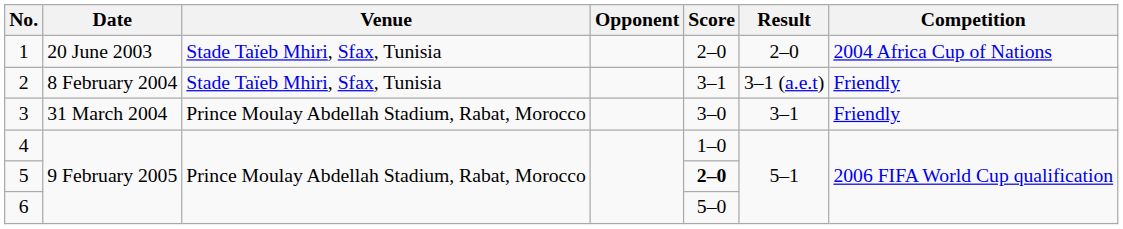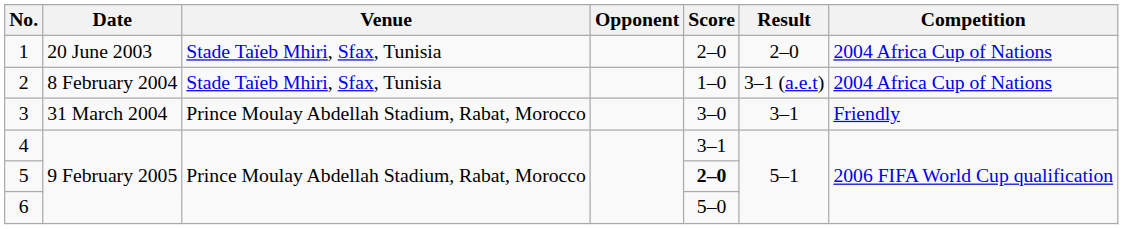 <table class="wikitable sortable">
 <tr>
 <th scope="col">No.</th>
 <th scope="col">Date</th>
 <th scope="col">Venue</th>
 <th scope="col">Opponent</th>
 <th scope="col">Score</th>
 <th scope="col">Result</th>
 <th scope="col">Competition</th>
 </tr>
 <tr>
 <td align="center">1</td>
 <td>20 June 2003</td>
 <td><a href='#'>Stade Taïeb Mhiri</a>, <a href='#'>Sfax</a>, Tunisia</td>
 <td></td>
 <td align="center">2–0</td>
 <td align="center">2–0</td>
 <td><a href='#'>2004 Africa Cup of Nations</a></td>
 </tr>
 <tr>
 <td align="center">2</td>
 <td>8 February 2004</td>
 <td><a href='#'>Stade Taïeb Mhiri</a>, <a href='#'>Sfax</a>, Tunisia</td>
 <td></td>
-<td align="center">3–1</td>
+<td align="center">1–0</td>
 <td align="center">3–1 (<a href='#'>a.e.t</a>)</td>
-<td><a href='#'>Friendly</a></td>
+<td><a href='#'>2004 Africa Cup of Nations</a></td>
 </tr>
 <tr>
 <td align="center">3</td>
 <td>31 March 2004</td>
 <td>Prince Moulay Abdellah Stadium, Rabat, Morocco</td>
 <td></td>
 <td align="center">3–0</td>
 <td align="center">3–1</td>
 <td><a href='#'>Friendly</a></td>
 </tr>
 <tr>
 <td align="center">4</td>
 <td rowspan="3">9 February 2005</td>
 <td rowspan="3">Prince Moulay Abdellah Stadium, Rabat, Morocco</td>
 <td rowspan="3"></td>
-<td align="center">1–0</td>
+<td align="center">3–1</td>
 <td rowspan="3" style="text-align:center">5–1</td>
 <td rowspan="3"><a href='#'>2006 FIFA World Cup qualification</a></td>
 </tr>
 <tr>
 <td align="center">5</td>
 <td align="center"><strong>2–0</strong></td>
 </tr>
 <tr>
 <td align="center">6</td>
 <td align="center">5–0</td>
 </tr>
 </table>
